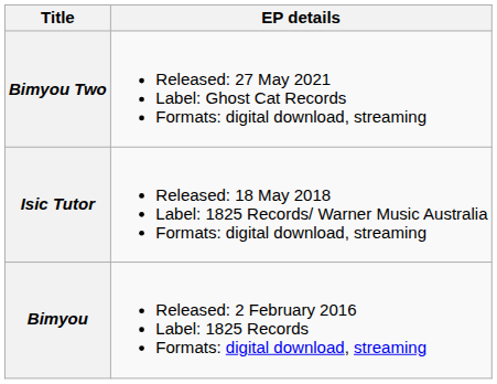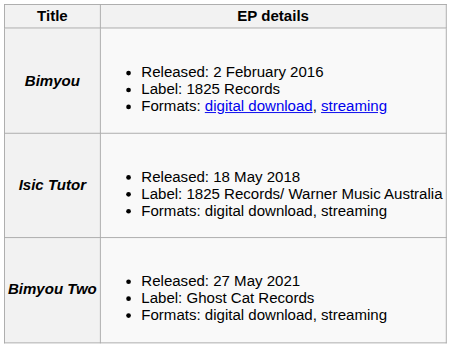 <table class="wikitable plainrowheaders" style"text-align:center;">
 <tr>
 <th>Title</th>
 <th>EP details</th>
 </tr>
 <tr>
-<th scope="row"><em>Bimyou Two</em></th>
-<td><br><ul><li>Released: 27 May 2021</li><li>Label: Ghost Cat Records</li><li>Formats: digital download, streaming</li></ul></td>
+<th scope="row"><em>Bimyou</em></th>
+<td><br><ul><li>Released: 2 February 2016</li><li>Label: 1825 Records</li><li>Formats: <a href='#'>digital download</a>, <a href='#'>streaming</a></li></ul></td>
 </tr>
 <tr>
 <th scope="row"><em>Isic Tutor</em></th>
 <td><br><ul><li>Released: 18 May 2018</li><li>Label: 1825 Records/ Warner Music Australia</li><li>Formats: digital download, streaming</li></ul></td>
 </tr>
 <tr>
-<th scope="row"><em>Bimyou</em></th>
-<td><br><ul><li>Released: 2 February 2016</li><li>Label: 1825 Records</li><li>Formats: <a href='#'>digital download</a>, <a href='#'>streaming</a></li></ul></td>
+<th scope="row"><em>Bimyou Two</em></th>
+<td><br><ul><li>Released: 27 May 2021</li><li>Label: Ghost Cat Records</li><li>Formats: digital download, streaming</li></ul></td>
 </tr>
 </table>
